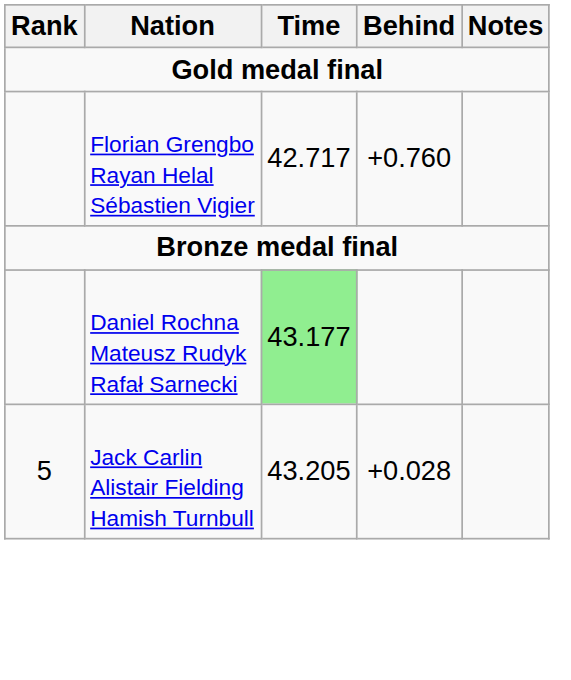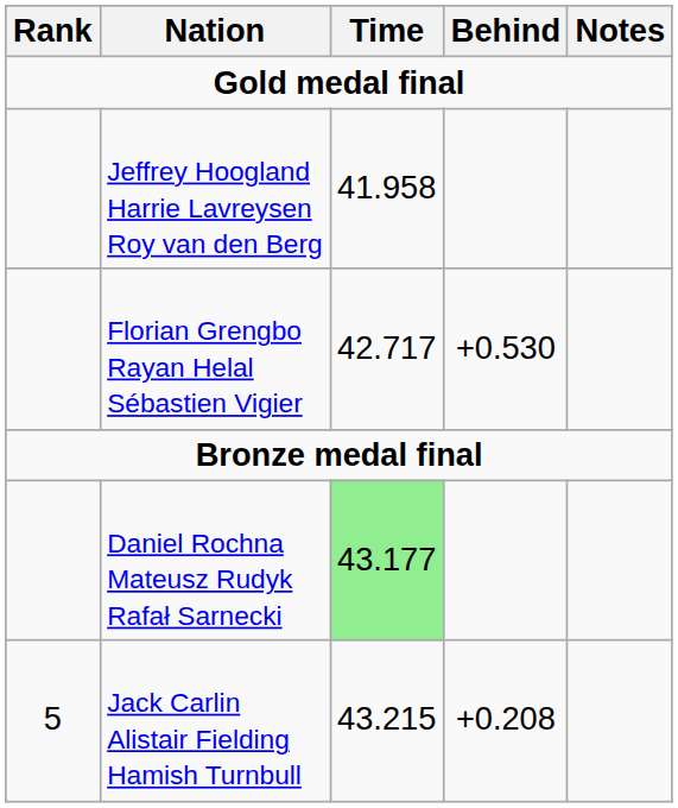 <table class="wikitable" style="text-align:center">
 <tr>
 <th>Rank</th>
 <th>Nation</th>
 <th>Time</th>
 <th>Behind</th>
 <th>Notes</th>
 </tr>
 <tr>
 <td colspan=5><strong>Gold medal final</strong></td>
 </tr>
 <tr>
 <td></td>
+<td align=left><br><small><a href='#'>Jeffrey Hoogland</a><br><a href='#'>Harrie Lavreysen</a><br><a href='#'>Roy van den Berg</a></small></td>
+<td>41.958</td>
+<td></td>
+<td></td>
+</tr>
+<tr>
+<td></td>
 <td align=left><br><small><a href='#'>Florian Grengbo</a><br><a href='#'>Rayan Helal</a><br><a href='#'>Sébastien Vigier</a></small></td>
 <td>42.717</td>
-<td>+0.760</td>
+<td>+0.530</td>
 <td></td>
 </tr>
 <tr>
 <td colspan=5><strong>Bronze medal final</strong></td>
 </tr>
 <tr>
 <td></td>
 <td align=left><br><small><a href='#'>Daniel Rochna</a><br><a href='#'>Mateusz Rudyk</a><br><a href='#'>Rafał Sarnecki</a></small></td>
 <td style="background: lightgreen;">43.177</td>
 <td></td>
 <td></td>
 </tr>
 <tr>
 <td>5</td>
 <td align=left><br><small><a href='#'>Jack Carlin</a><br><a href='#'>Alistair Fielding</a><br><a href='#'>Hamish Turnbull</a></small></td>
-<td>43.205</td>
-<td>+0.028</td>
+<td>43.215</td>
+<td>+0.208</td>
 <td></td>
 </tr>
 </table>
